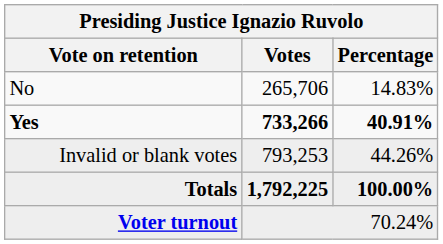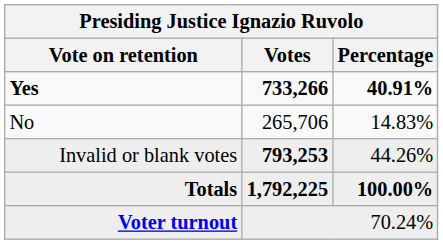 <table class="wikitable" style="font-size: 95%;">
 <tr style="background-color:#E9E9E9">
 <th colspan="3">Presiding Justice Ignazio Ruvolo</th>
 </tr>
 <tr bgcolor="#EEEEEE" align="center">
 <th style="width: 170px">Vote on retention</th>
 <th style="width: 50px">Votes</th>
 <th style="width: 40px">Percentage</th>
 </tr>
 <tr>
+<td><strong>Yes</strong></td>
+<td align="right"><strong>733,266</strong></td>
+<td align="right"><strong>40.91%</strong></td>
+</tr>
+<tr>
 <td>No</td>
 <td align="right">265,706</td>
 <td align="right">14.83%</td>
 </tr>
-<tr>
-<td><strong>Yes</strong></td>
-<td align="right"><strong>733,266</strong></td>
-<td align="right"><strong>40.91%</strong></td>
-</tr>
 <tr bgcolor="#EEEEEE">
 <td align="right">Invalid or blank votes</td>
-<td align="right">793,253</td>
+<td align="right"><strong>793,253</strong></td>
 <td align="right">44.26%</td>
 </tr>
 <tr bgcolor="#EEEEEE">
 <td align="right"><strong>Totals</strong></td>
 <td align="right"><strong>1,792,225</strong></td>
 <td align="right"><strong>100.00%</strong></td>
 </tr>
 <tr bgcolor="#EEEEEE">
 <td align="right"><strong><a href='#'>Voter turnout</a></strong></td>
 <td colspan="2" align="right">70.24%</td>
 </tr>
 </table>
